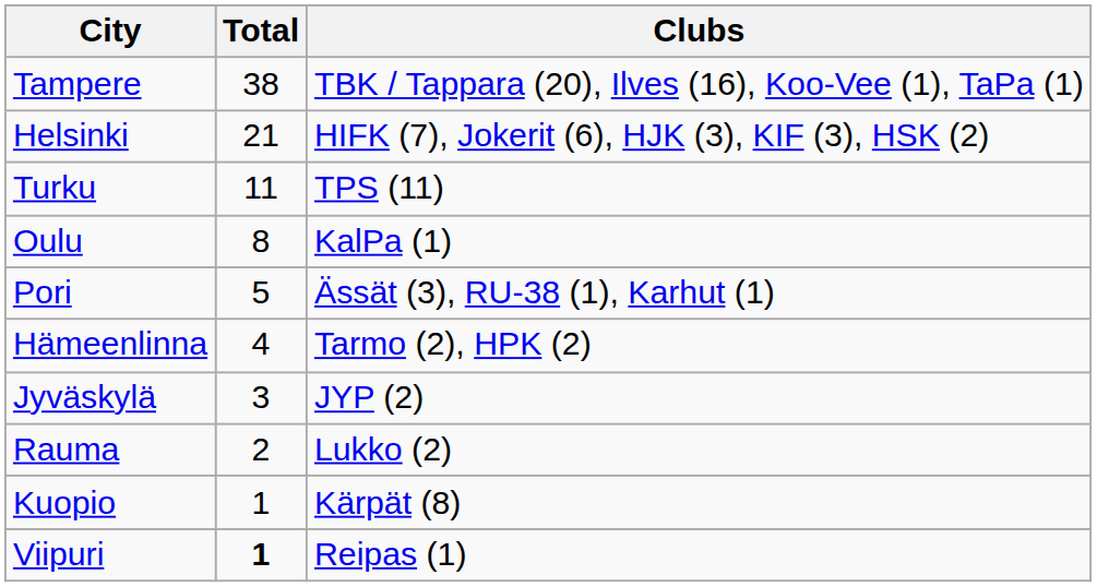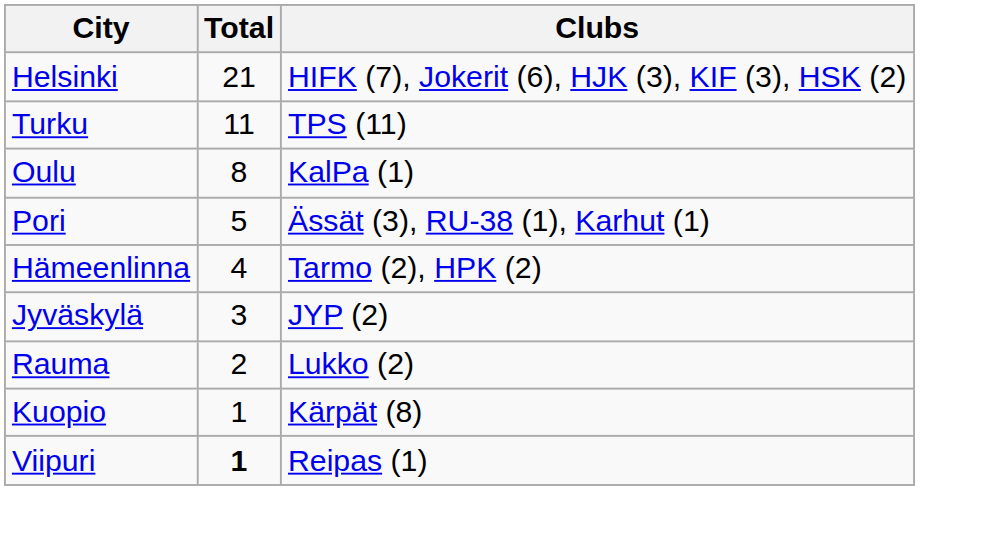 <table class="wikitable" border="1" style="text-align:center;">
 <tr>
 <th>City</th>
 <th>Total</th>
 <th>Clubs</th>
-</tr>
-<tr>
-<td style="text-align:left;"><a href='#'>Tampere</a></td>
-<td>38</td>
-<td style="text-align:left;"><a href='#'>TBK / Tappara</a> (20), <a href='#'>Ilves</a> (16), <a href='#'>Koo-Vee</a> (1), <a href='#'>TaPa</a> (1)</td>
 </tr>
 <tr>
 <td style="text-align:left;"><a href='#'>Helsinki</a></td>
 <td>21</td>
 <td style="text-align:left;"><a href='#'>HIFK</a> (7), <a href='#'>Jokerit</a> (6), <a href='#'>HJK</a> (3), <a href='#'>KIF</a> (3), <a href='#'>HSK</a> (2)</td>
 </tr>
 <tr>
 <td style="text-align:left;"><a href='#'>Turku</a></td>
 <td>11</td>
 <td style="text-align:left;"><a href='#'>TPS</a> (11)</td>
 </tr>
 <tr>
 <td style="text-align:left;"><a href='#'>Oulu</a></td>
 <td>8</td>
 <td style="text-align:left;"><a href='#'>KalPa</a> (1)</td>
 </tr>
 <tr>
 <td style="text-align:left;"><a href='#'>Pori</a></td>
 <td>5</td>
 <td style="text-align:left;"><a href='#'>Ässät</a> (3), <a href='#'>RU-38</a> (1), <a href='#'>Karhut</a> (1)</td>
 </tr>
 <tr>
 <td style="text-align:left;"><a href='#'>Hämeenlinna</a></td>
 <td>4</td>
 <td style="text-align:left;"><a href='#'>Tarmo</a> (2), <a href='#'>HPK</a> (2)</td>
 </tr>
 <tr>
 <td style="text-align:left;"><a href='#'>Jyväskylä</a></td>
 <td>3</td>
 <td style="text-align:left;"><a href='#'>JYP</a> (2)</td>
 </tr>
 <tr>
 <td style="text-align:left;"><a href='#'>Rauma</a></td>
 <td>2</td>
 <td style="text-align:left;"><a href='#'>Lukko</a> (2)</td>
 </tr>
 <tr>
 <td style="text-align:left;"><a href='#'>Kuopio</a></td>
 <td>1</td>
 <td style="text-align:left;"><a href='#'>Kärpät</a> (8)</td>
 </tr>
 <tr>
 <td style="text-align:left;"><a href='#'>Viipuri</a></td>
 <td><strong>1</strong></td>
 <td style="text-align:left;"><a href='#'>Reipas</a> (1)</td>
 </tr>
 </table>
